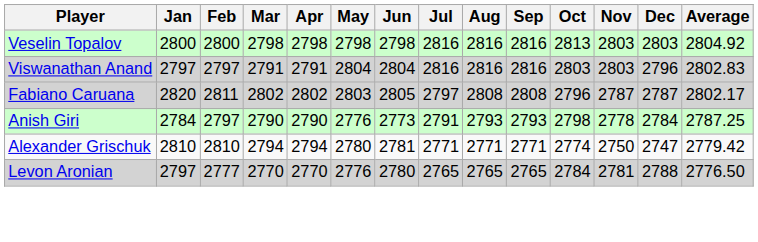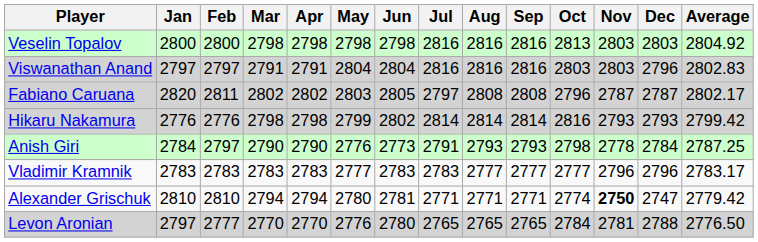 <table class="wikitable sortable" style="text-align: left;">
 <tr>
 <th>Player</th>
 <th>Jan</th>
 <th>Feb</th>
 <th>Mar</th>
 <th>Apr</th>
 <th>May</th>
 <th>Jun</th>
 <th>Jul</th>
 <th>Aug</th>
 <th>Sep</th>
 <th>Oct</th>
 <th>Nov</th>
 <th>Dec</th>
 <th>Average</th>
 </tr>
 <tr style="background:#ccffcc;">
 <td> <a href='#'>Veselin Topalov</a></td>
 <td>2800</td>
 <td>2800</td>
 <td>2798</td>
 <td>2798</td>
 <td>2798</td>
 <td>2798</td>
 <td>2816</td>
 <td>2816</td>
 <td>2816</td>
 <td>2813</td>
 <td>2803</td>
 <td>2803</td>
 <td>2804.92</td>
 </tr>
 <tr style="background:lightgrey;">
 <td> <a href='#'>Viswanathan Anand</a></td>
 <td>2797</td>
 <td>2797</td>
 <td>2791</td>
 <td>2791</td>
 <td>2804</td>
 <td>2804</td>
 <td>2816</td>
 <td>2816</td>
 <td>2816</td>
 <td>2803</td>
 <td>2803</td>
 <td>2796</td>
 <td>2802.83</td>
 </tr>
 <tr style="background:lightgrey;">
 <td> <a href='#'>Fabiano Caruana</a></td>
 <td>2820</td>
 <td>2811</td>
 <td>2802</td>
 <td>2802</td>
 <td>2803</td>
 <td>2805</td>
 <td>2797</td>
 <td>2808</td>
 <td>2808</td>
 <td>2796</td>
 <td>2787</td>
 <td>2787</td>
 <td>2802.17</td>
 </tr>
+<tr style="background:lightgrey;">
+<td> <a href='#'>Hikaru Nakamura</a></td>
+<td>2776</td>
+<td>2776</td>
+<td>2798</td>
+<td>2798</td>
+<td>2799</td>
+<td>2802</td>
+<td>2814</td>
+<td>2814</td>
+<td>2814</td>
+<td>2816</td>
+<td>2793</td>
+<td>2793</td>
+<td>2799.42</td>
+</tr>
 <tr style="background:#ccffcc;">
 <td> <a href='#'>Anish Giri</a></td>
 <td>2784</td>
 <td>2797</td>
 <td>2790</td>
 <td>2790</td>
 <td>2776</td>
 <td>2773</td>
 <td>2791</td>
 <td>2793</td>
 <td>2793</td>
 <td>2798</td>
 <td>2778</td>
 <td>2784</td>
 <td>2787.25</td>
 </tr>
 <tr>
+<td> <a href='#'>Vladimir Kramnik</a></td>
+<td>2783</td>
+<td>2783</td>
+<td>2783</td>
+<td>2783</td>
+<td>2777</td>
+<td>2783</td>
+<td>2783</td>
+<td>2777</td>
+<td>2777</td>
+<td>2777</td>
+<td>2796</td>
+<td>2796</td>
+<td>2783.17</td>
+</tr>
+<tr>
 <td> <a href='#'>Alexander Grischuk</a></td>
 <td>2810</td>
 <td>2810</td>
 <td>2794</td>
 <td>2794</td>
 <td>2780</td>
 <td>2781</td>
 <td>2771</td>
 <td>2771</td>
 <td>2771</td>
 <td>2774</td>
-<td>2750</td>
+<td><strong>2750</strong></td>
 <td>2747</td>
 <td>2779.42</td>
 </tr>
 <tr style="background:lightgrey;">
 <td> <a href='#'>Levon Aronian</a></td>
 <td>2797</td>
 <td>2777</td>
 <td>2770</td>
 <td>2770</td>
 <td>2776</td>
 <td>2780</td>
 <td>2765</td>
 <td>2765</td>
 <td>2765</td>
 <td>2784</td>
 <td>2781</td>
 <td>2788</td>
 <td>2776.50</td>
 </tr>
 </table>
